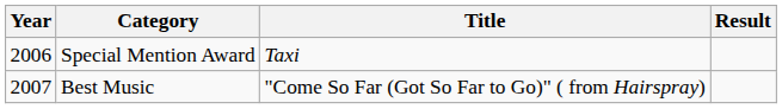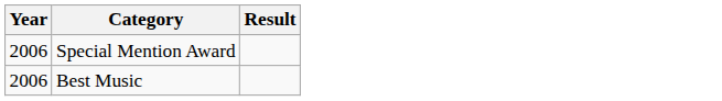 <table class="wikitable">
 <tr>
 <th>Year</th>
 <th>Category</th>
-<th>Title</th>
 <th>Result</th>
 </tr>
 <tr>
 <td>2006</td>
 <td>Special Mention Award</td>
-<td><em>Taxi</em></td>
 <td></td>
 </tr>
 <tr>
-<td>2007</td>
+<td>2006</td>
 <td>Best Music</td>
-<td>"Come So Far (Got So Far to Go)" ( from <em>Hairspray</em>)</td>
 <td></td>
 </tr>
 </table>
